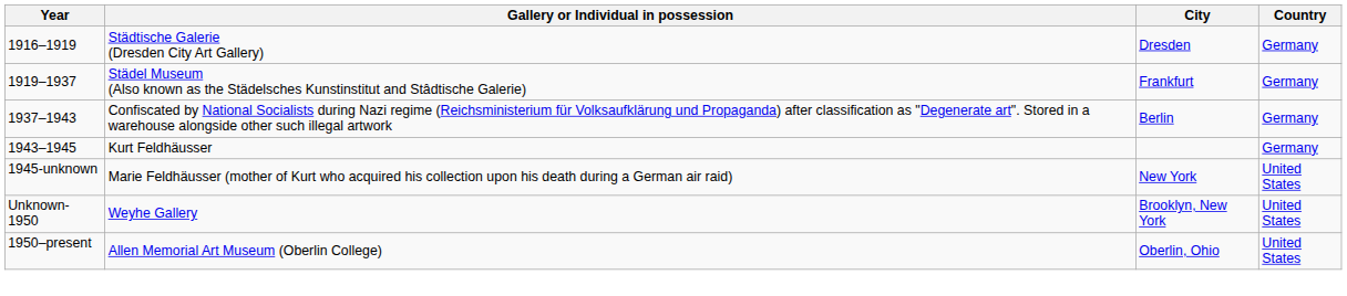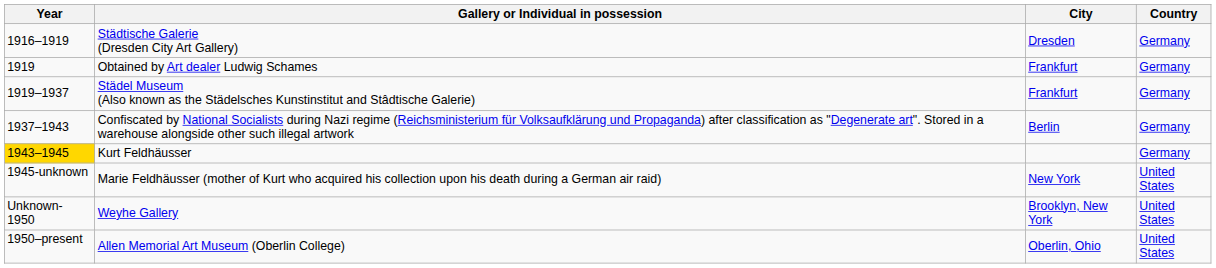 <table class="wikitable">
 <tr>
 <th>Year</th>
 <th>Gallery or Individual in possession</th>
 <th>City</th>
 <th>Country</th>
 </tr>
 <tr>
 <td>1916–1919   </td>
 <td><a href='#'>Städtische Galerie</a><br>(Dresden City Art Gallery)   </td>
 <td><a href='#'>Dresden</a>   </td>
+<td><a href='#'>Germany</a></td>
+</tr>
+<tr>
+<td>1919   </td>
+<td>Obtained by <a href='#'>Art dealer</a> Ludwig Schames</td>
+<td><a href='#'>Frankfurt</a></td>
 <td><a href='#'>Germany</a></td>
 </tr>
 <tr>
 <td>1919–1937</td>
 <td><a href='#'>Städel Museum</a><br>(Also known as the Städelsches Kunstinstitut and Stâdtische Galerie)   </td>
 <td><a href='#'>Frankfurt</a>   </td>
 <td><a href='#'>Germany</a></td>
 </tr>
 <tr>
 <td>1937–1943   </td>
 <td>Confiscated by <a href='#'>National Socialists</a> during Nazi regime (<a href='#'>Reichsministerium für Volksaufklärung und Propaganda</a>) after classification as "<a href='#'>Degenerate art</a>". Stored in a warehouse alongside other such illegal artwork    </td>
 <td><a href='#'>Berlin</a></td>
 <td><a href='#'>Germany</a></td>
 </tr>
 <tr>
-<td>1943–1945   </td>
+<td style="background: gold;">1943–1945   </td>
 <td>Kurt Feldhäusser   </td>
 <td></td>
 <td><a href='#'>Germany</a></td>
 </tr>
 <tr>
 <td>1945-unknown   </td>
 <td>Marie Feldhäusser (mother of Kurt who acquired his collection upon his death during a German air raid)</td>
 <td><a href='#'>New York</a>    </td>
 <td><a href='#'>United States</a></td>
 </tr>
 <tr>
 <td>Unknown-1950   </td>
 <td><a href='#'>Weyhe Gallery</a>    </td>
 <td><a href='#'>Brooklyn, New York</a>    </td>
 <td><a href='#'>United States</a></td>
 </tr>
 <tr>
 <td>1950–present    </td>
 <td><a href='#'>Allen Memorial Art Museum</a> (Oberlin College)   </td>
 <td><a href='#'>Oberlin, Ohio</a>   </td>
 <td><a href='#'>United States</a></td>
 </tr>
 </table>
